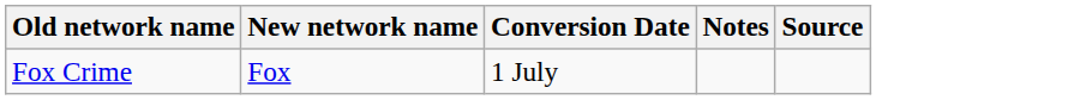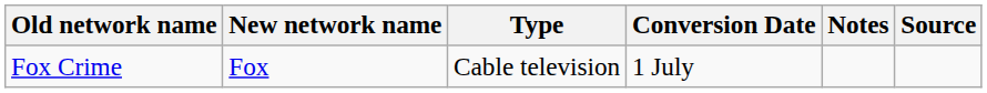 <table class="wikitable">
 <tr>
 <th>Old network name</th>
 <th>New network name</th>
+<th>Type</th>
 <th>Conversion Date</th>
 <th>Notes</th>
 <th>Source</th>
 </tr>
 <tr>
 <td><a href='#'>Fox Crime</a></td>
 <td><a href='#'>Fox</a></td>
+<td>Cable television</td>
 <td>1 July</td>
 <td></td>
 <td></td>
 </tr>
 </table>
